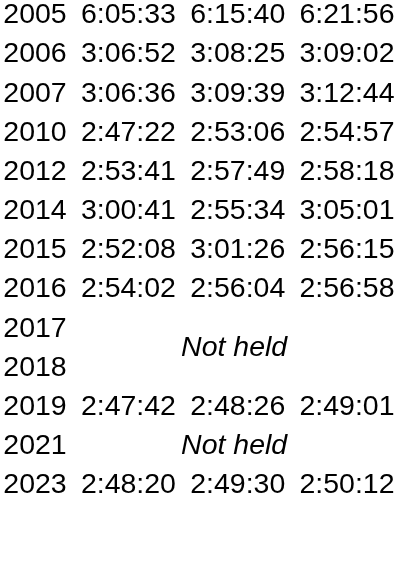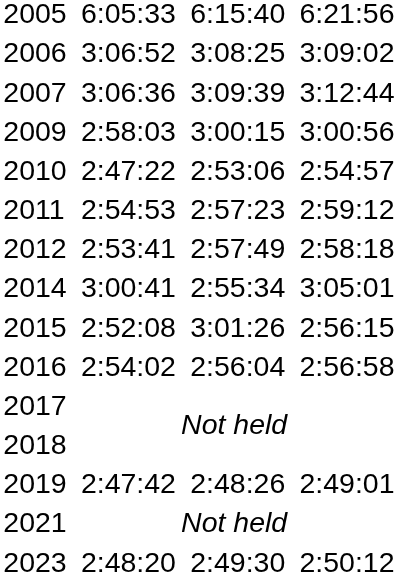 <table>
 <tr>
 <td>2005</td>
 <td></td>
 <td>6:05:33</td>
 <td></td>
 <td>6:15:40</td>
 <td></td>
 <td>6:21:56</td>
 </tr>
 <tr>
 <td>2006</td>
 <td></td>
 <td>3:06:52</td>
 <td></td>
 <td>3:08:25</td>
 <td></td>
 <td>3:09:02</td>
 </tr>
 <tr>
 <td>2007</td>
 <td></td>
 <td>3:06:36</td>
 <td></td>
 <td>3:09:39</td>
 <td></td>
 <td>3:12:44</td>
 </tr>
 <tr>
+<td>2009</td>
+<td></td>
+<td>2:58:03</td>
+<td></td>
+<td>3:00:15</td>
+<td></td>
+<td>3:00:56</td>
+</tr>
+<tr>
 <td>2010</td>
 <td></td>
 <td>2:47:22</td>
 <td></td>
 <td>2:53:06</td>
 <td></td>
 <td>2:54:57</td>
+</tr>
+<tr>
+<td>2011</td>
+<td></td>
+<td>2:54:53</td>
+<td></td>
+<td>2:57:23</td>
+<td></td>
+<td>2:59:12</td>
 </tr>
 <tr>
 <td>2012</td>
 <td></td>
 <td>2:53:41</td>
 <td></td>
 <td>2:57:49</td>
 <td></td>
 <td>2:58:18</td>
 </tr>
 <tr>
 <td>2014</td>
 <td></td>
 <td>3:00:41</td>
 <td></td>
 <td>2:55:34</td>
 <td></td>
 <td>3:05:01</td>
 </tr>
 <tr>
 <td>2015</td>
 <td></td>
 <td>2:52:08</td>
 <td></td>
 <td>3:01:26</td>
 <td></td>
 <td>2:56:15</td>
 </tr>
 <tr>
 <td>2016</td>
 <td></td>
 <td>2:54:02</td>
 <td></td>
 <td>2:56:04</td>
 <td></td>
 <td>2:56:58</td>
 </tr>
 <tr>
 <td>2017</td>
 <td colspan=6 rowspan=2 align="center"><em>Not held</em></td>
 </tr>
 <tr>
 <td>2018</td>
 </tr>
 <tr>
 <td>2019</td>
 <td></td>
 <td>2:47:42</td>
 <td></td>
 <td>2:48:26</td>
 <td></td>
 <td>2:49:01</td>
 </tr>
 <tr>
 <td>2021</td>
 <td colspan=6 rowspan=1 align="center"><em>Not held</em></td>
 </tr>
 <tr>
 <td>2023</td>
 <td></td>
 <td>2:48:20</td>
 <td></td>
 <td>2:49:30</td>
 <td></td>
 <td>2:50:12</td>
 </tr>
 </table>
